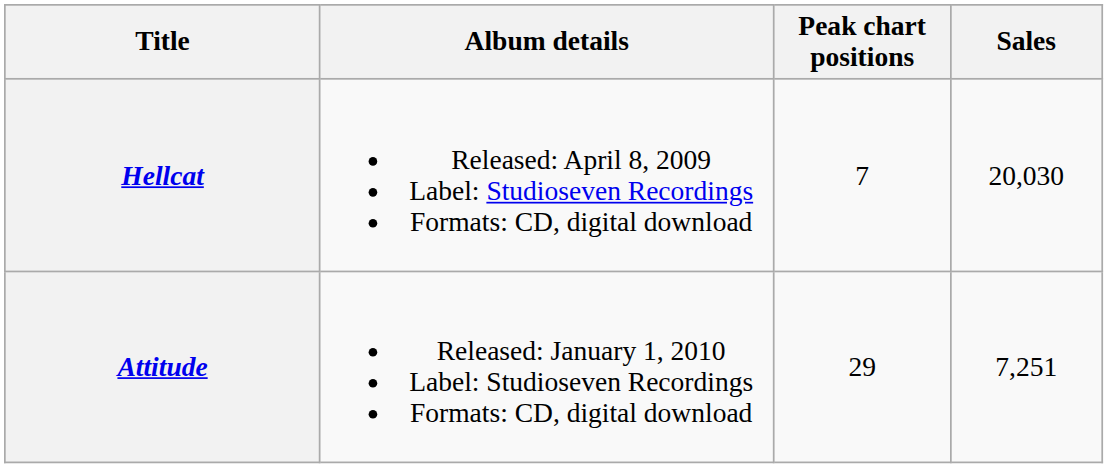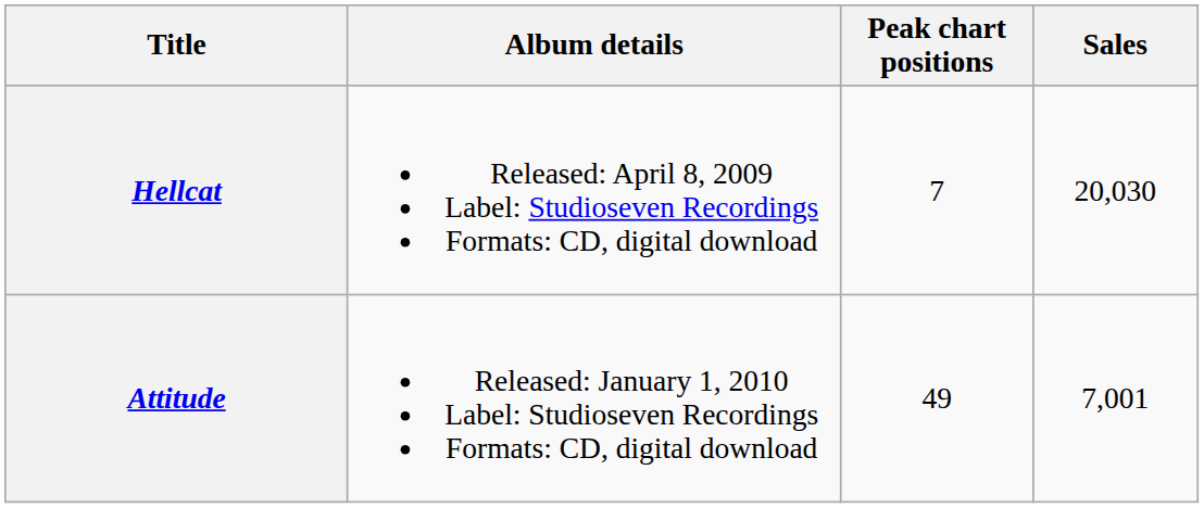 <table class="wikitable plainrowheaders" style="text-align:center;" border="1">
 <tr>
 <th scope="col" style="width:11em;">Title</th>
 <th scope="col" style="width:16em;">Album details</th>
 <th scope="col" style="width:6em;">Peak chart <br>positions<br></th>
 <th scope="col" style="width:5em;">Sales<br></th>
 </tr>
 <tr>
 <th scope="row"><em><a href='#'>Hellcat</a></em></th>
 <td><br><ul><li>Released: April 8, 2009</li><li>Label: <a href='#'>Studioseven Recordings</a></li><li>Formats: CD, digital download</li></ul></td>
 <td>7</td>
 <td>20,030</td>
 </tr>
 <tr>
 <th scope="row"><em><a href='#'>Attitude</a></em></th>
 <td><br><ul><li>Released: January 1, 2010</li><li>Label: Studioseven Recordings</li><li>Formats: CD, digital download</li></ul></td>
-<td>29</td>
-<td>7,251</td>
+<td>49</td>
+<td>7,001</td>
 </tr>
 </table>
